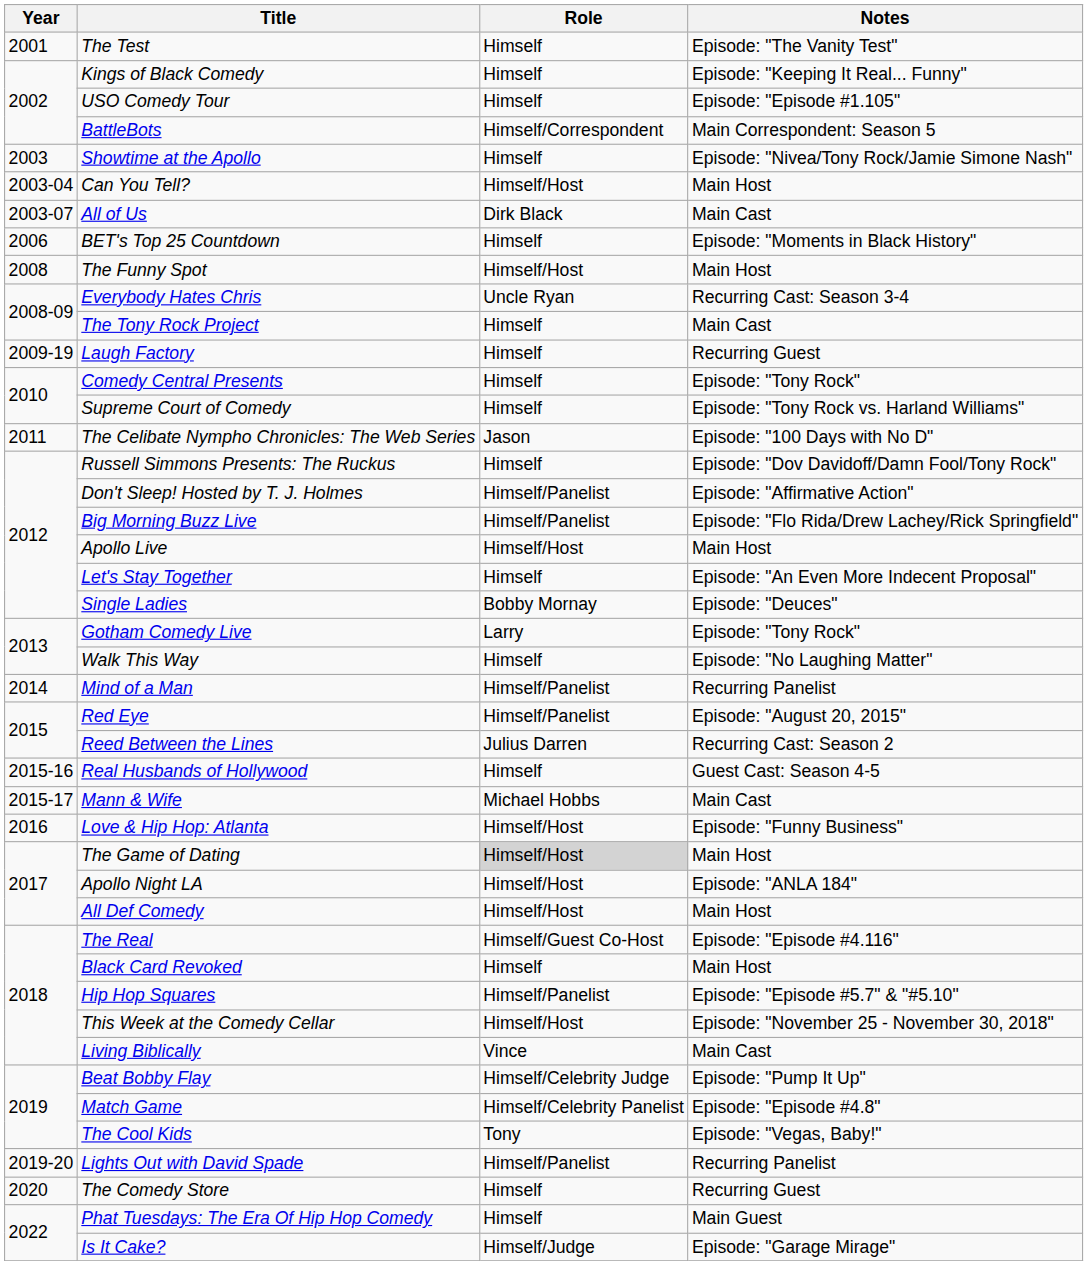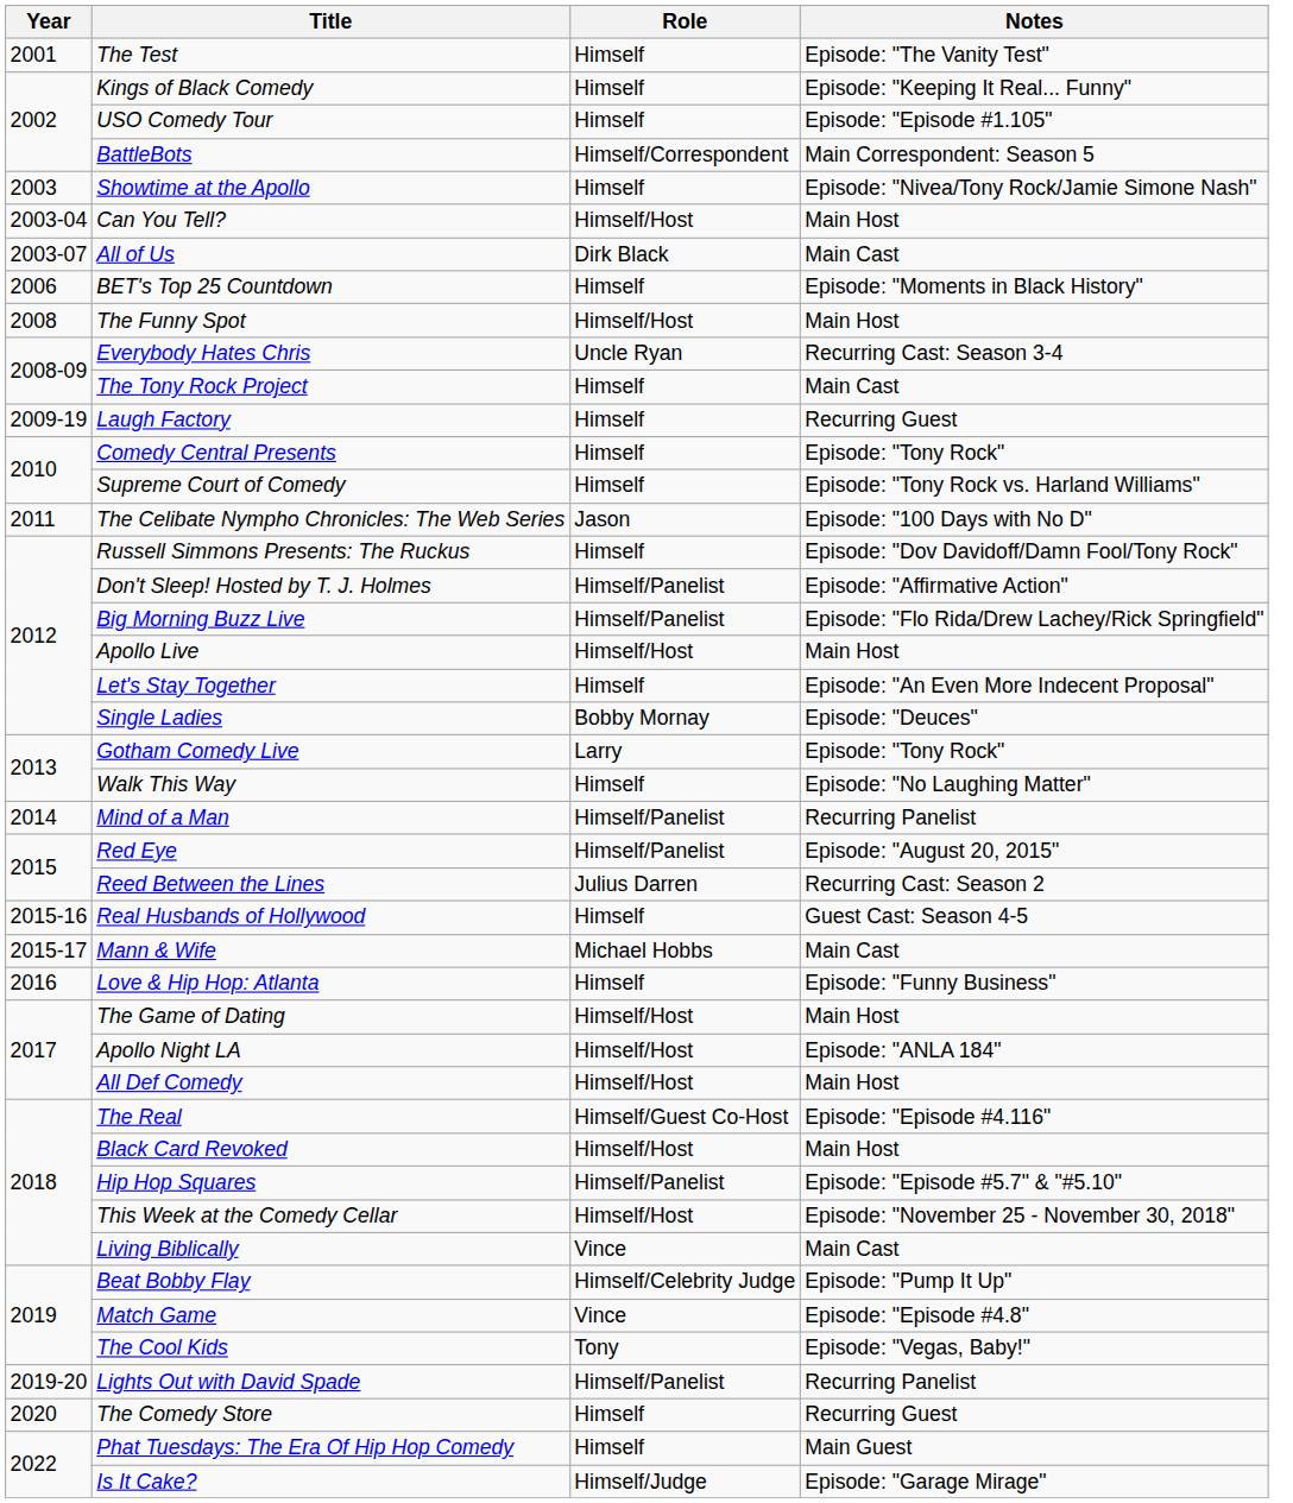 <table class="wikitable plainrowheaders sortable" style="margin-right: 0;">
 <tr>
 <th>Year</th>
 <th>Title</th>
 <th>Role</th>
 <th>Notes</th>
 </tr>
 <tr>
 <td>2001</td>
 <td><em>The Test</em></td>
 <td>Himself</td>
 <td>Episode: "The Vanity Test"</td>
 </tr>
 <tr>
 <td rowspan=3>2002</td>
 <td><em>Kings of Black Comedy</em></td>
 <td>Himself</td>
 <td>Episode: "Keeping It Real... Funny"</td>
 </tr>
 <tr>
 <td><em>USO Comedy Tour</em></td>
 <td>Himself</td>
 <td>Episode: "Episode #1.105"</td>
 </tr>
 <tr>
 <td><em><a href='#'>BattleBots</a></em></td>
 <td>Himself/Correspondent</td>
 <td>Main Correspondent: Season 5</td>
 </tr>
 <tr>
 <td>2003</td>
 <td><em><a href='#'>Showtime at the Apollo</a></em></td>
 <td>Himself</td>
 <td>Episode: "Nivea/Tony Rock/Jamie Simone Nash"</td>
 </tr>
 <tr>
 <td>2003-04</td>
 <td><em>Can You Tell?</em></td>
 <td>Himself/Host</td>
 <td>Main Host</td>
 </tr>
 <tr>
 <td>2003-07</td>
 <td><em><a href='#'>All of Us</a></em></td>
 <td>Dirk Black</td>
 <td>Main Cast</td>
 </tr>
 <tr>
 <td>2006</td>
 <td><em>BET's Top 25 Countdown</em></td>
 <td>Himself</td>
 <td>Episode: "Moments in Black History"</td>
 </tr>
 <tr>
 <td>2008</td>
 <td><em>The Funny Spot</em></td>
 <td>Himself/Host</td>
 <td>Main Host</td>
 </tr>
 <tr>
 <td rowspan=2>2008-09</td>
 <td><em><a href='#'>Everybody Hates Chris</a></em></td>
 <td>Uncle Ryan</td>
 <td>Recurring Cast: Season 3-4</td>
 </tr>
 <tr>
 <td><em><a href='#'>The Tony Rock Project</a></em></td>
 <td>Himself</td>
 <td>Main Cast</td>
 </tr>
 <tr>
 <td>2009-19</td>
 <td><em><a href='#'>Laugh Factory</a></em></td>
 <td>Himself</td>
 <td>Recurring Guest</td>
 </tr>
 <tr>
 <td rowspan=2>2010</td>
 <td><em><a href='#'>Comedy Central Presents</a></em></td>
 <td>Himself</td>
 <td>Episode: "Tony Rock"</td>
 </tr>
 <tr>
 <td><em>Supreme Court of Comedy</em></td>
 <td>Himself</td>
 <td>Episode: "Tony Rock vs. Harland Williams"</td>
 </tr>
 <tr>
 <td>2011</td>
 <td><em>The Celibate Nympho Chronicles: The Web Series</em></td>
 <td>Jason</td>
 <td>Episode: "100 Days with No D"</td>
 </tr>
 <tr>
 <td rowspan=6>2012</td>
 <td><em>Russell Simmons Presents: The Ruckus</em></td>
 <td>Himself</td>
 <td>Episode: "Dov Davidoff/Damn Fool/Tony Rock"</td>
 </tr>
 <tr>
 <td><em>Don't Sleep! Hosted by T. J. Holmes</em></td>
 <td>Himself/Panelist</td>
 <td>Episode: "Affirmative Action"</td>
 </tr>
 <tr>
 <td><em><a href='#'>Big Morning Buzz Live</a></em></td>
 <td>Himself/Panelist</td>
 <td>Episode: "Flo Rida/Drew Lachey/Rick Springfield"</td>
 </tr>
 <tr>
 <td><em>Apollo Live</em></td>
 <td>Himself/Host</td>
 <td>Main Host</td>
 </tr>
 <tr>
 <td><em><a href='#'>Let's Stay Together</a></em></td>
 <td>Himself</td>
 <td>Episode: "An Even More Indecent Proposal"</td>
 </tr>
 <tr>
 <td><em><a href='#'>Single Ladies</a></em></td>
 <td>Bobby Mornay</td>
 <td>Episode: "Deuces"</td>
 </tr>
 <tr>
 <td rowspan=2>2013</td>
 <td><em><a href='#'>Gotham Comedy Live</a></em></td>
 <td>Larry</td>
 <td>Episode: "Tony Rock"</td>
 </tr>
 <tr>
 <td><em>Walk This Way</em></td>
 <td>Himself</td>
 <td>Episode: "No Laughing Matter"</td>
 </tr>
 <tr>
 <td>2014</td>
 <td><em><a href='#'>Mind of a Man</a></em></td>
 <td>Himself/Panelist</td>
 <td>Recurring Panelist</td>
 </tr>
 <tr>
 <td rowspan=2>2015</td>
 <td><em><a href='#'>Red Eye</a></em></td>
 <td>Himself/Panelist</td>
 <td>Episode: "August 20, 2015"</td>
 </tr>
 <tr>
 <td><em><a href='#'>Reed Between the Lines</a></em></td>
 <td>Julius Darren</td>
 <td>Recurring Cast: Season 2</td>
 </tr>
 <tr>
 <td>2015-16</td>
 <td><em><a href='#'>Real Husbands of Hollywood</a></em></td>
 <td>Himself</td>
 <td>Guest Cast: Season 4-5</td>
 </tr>
 <tr>
 <td>2015-17</td>
 <td><em><a href='#'>Mann & Wife</a></em></td>
 <td>Michael Hobbs</td>
 <td>Main Cast</td>
 </tr>
 <tr>
 <td>2016</td>
 <td><em><a href='#'>Love & Hip Hop: Atlanta</a></em></td>
-<td>Himself/Host</td>
+<td>Himself</td>
 <td>Episode: "Funny Business"</td>
 </tr>
 <tr>
 <td rowspan=3>2017</td>
 <td><em>The Game of Dating</em></td>
-<td style="background: lightgrey;">Himself/Host</td>
+<td>Himself/Host</td>
 <td>Main Host</td>
 </tr>
 <tr>
 <td><em>Apollo Night LA</em></td>
 <td>Himself/Host</td>
 <td>Episode: "ANLA 184"</td>
 </tr>
 <tr>
 <td><em><a href='#'>All Def Comedy</a></em></td>
 <td>Himself/Host</td>
 <td>Main Host</td>
 </tr>
 <tr>
 <td rowspan=5>2018</td>
 <td><em><a href='#'>The Real</a></em></td>
 <td>Himself/Guest Co-Host</td>
 <td>Episode: "Episode #4.116"</td>
 </tr>
 <tr>
 <td><em><a href='#'>Black Card Revoked</a></em></td>
-<td>Himself</td>
+<td>Himself/Host</td>
 <td>Main Host</td>
 </tr>
 <tr>
 <td><em><a href='#'>Hip Hop Squares</a></em></td>
 <td>Himself/Panelist</td>
 <td>Episode: "Episode #5.7" & "#5.10"</td>
 </tr>
 <tr>
 <td><em>This Week at the Comedy Cellar</em></td>
 <td>Himself/Host</td>
 <td>Episode: "November 25 - November 30, 2018"</td>
 </tr>
 <tr>
 <td><em><a href='#'>Living Biblically</a></em></td>
 <td>Vince</td>
 <td>Main Cast</td>
 </tr>
 <tr>
 <td rowspan=3>2019</td>
 <td><em><a href='#'>Beat Bobby Flay</a></em></td>
 <td>Himself/Celebrity Judge</td>
 <td>Episode: "Pump It Up"</td>
 </tr>
 <tr>
 <td><em><a href='#'>Match Game</a></em></td>
-<td>Himself/Celebrity Panelist</td>
+<td>Vince</td>
 <td>Episode: "Episode #4.8"</td>
 </tr>
 <tr>
 <td><em><a href='#'>The Cool Kids</a></em></td>
 <td>Tony</td>
 <td>Episode: "Vegas, Baby!"</td>
 </tr>
 <tr>
 <td>2019-20</td>
 <td><em><a href='#'>Lights Out with David Spade</a></em></td>
 <td>Himself/Panelist</td>
 <td>Recurring Panelist</td>
 </tr>
 <tr>
 <td>2020</td>
 <td><em>The Comedy Store</em></td>
 <td>Himself</td>
 <td>Recurring Guest</td>
 </tr>
 <tr>
 <td rowspan=2>2022</td>
 <td><em><a href='#'>Phat Tuesdays: The Era Of Hip Hop Comedy</a></em></td>
 <td>Himself</td>
 <td>Main Guest</td>
 </tr>
 <tr>
 <td><em><a href='#'>Is It Cake?</a></em></td>
 <td>Himself/Judge</td>
 <td>Episode: "Garage Mirage"</td>
 </tr>
 </table>
